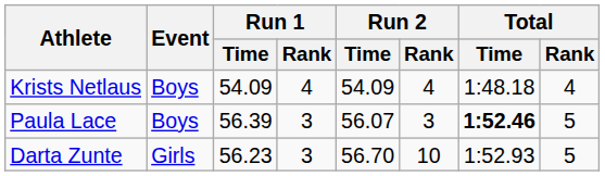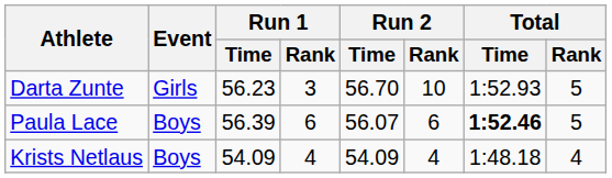 <table class="wikitable" style="font-size:90%">
 <tr>
 <th rowspan="2">Athlete</th>
 <th rowspan="2">Event</th>
 <th colspan="2">Run 1</th>
 <th colspan="2">Run 2</th>
 <th colspan="2">Total</th>
 </tr>
 <tr style="font-size:95%">
 <th>Time</th>
 <th>Rank</th>
 <th>Time</th>
 <th>Rank</th>
 <th>Time</th>
 <th>Rank</th>
 </tr>
 <tr align=center>
+<td align=left><a href='#'>Darta Zunte</a></td>
+<td align=left><a href='#'>Girls</a></td>
+<td>56.23</td>
+<td>3</td>
+<td>56.70</td>
+<td>10</td>
+<td>1:52.93</td>
+<td>5</td>
+</tr>
+<tr align=center>
+<td align=left><a href='#'>Paula Lace</a></td>
+<td align=left><a href='#'>Boys</a></td>
+<td>56.39</td>
+<td>6</td>
+<td>56.07</td>
+<td>6</td>
+<td><strong>1:52.46</strong></td>
+<td>5</td>
+</tr>
+<tr align=center>
 <td align=left><a href='#'>Krists Netlaus</a></td>
 <td align=left><a href='#'>Boys</a></td>
 <td>54.09</td>
 <td>4</td>
 <td>54.09</td>
 <td>4</td>
 <td>1:48.18</td>
 <td>4</td>
 </tr>
-<tr align=center>
-<td align=left><a href='#'>Paula Lace</a></td>
-<td align=left><a href='#'>Boys</a></td>
-<td>56.39</td>
-<td>3</td>
-<td>56.07</td>
-<td>3</td>
-<td><strong>1:52.46</strong></td>
-<td>5</td>
-</tr>
-<tr align=center>
-<td align=left><a href='#'>Darta Zunte</a></td>
-<td align=left><a href='#'>Girls</a></td>
-<td>56.23</td>
-<td>3</td>
-<td>56.70</td>
-<td>10</td>
-<td>1:52.93</td>
-<td>5</td>
-</tr>
 </table>
